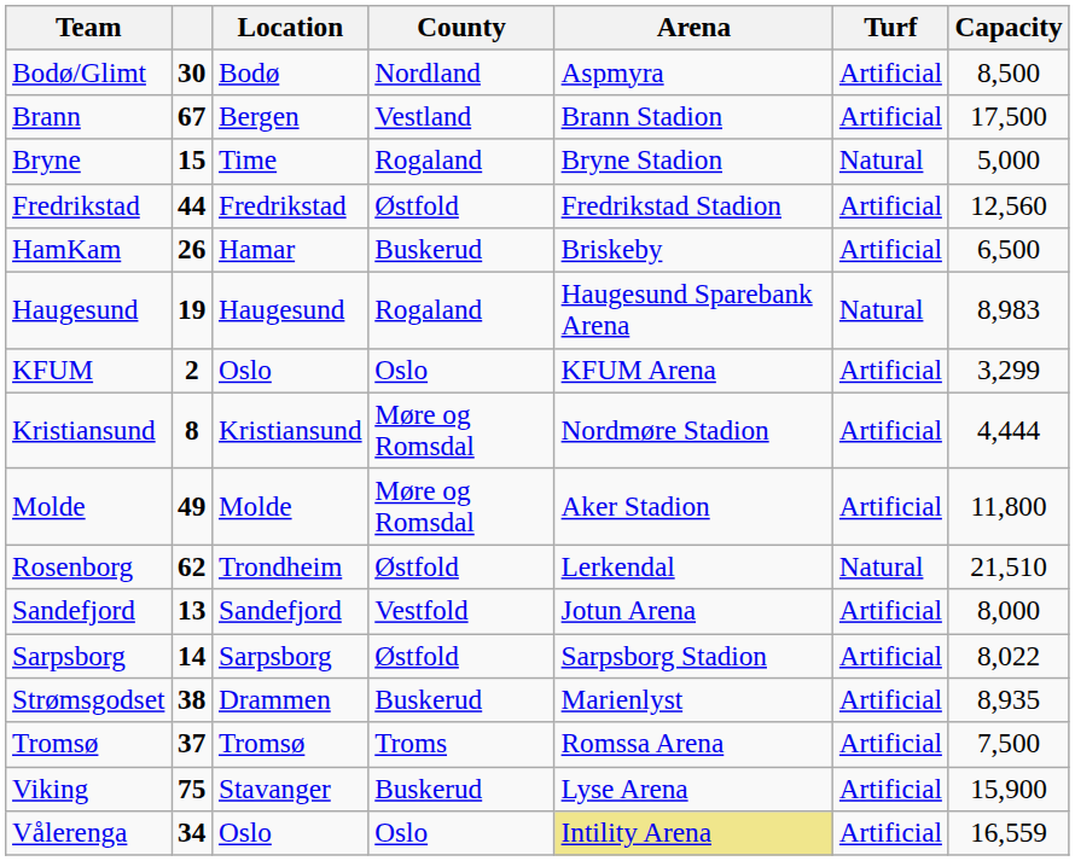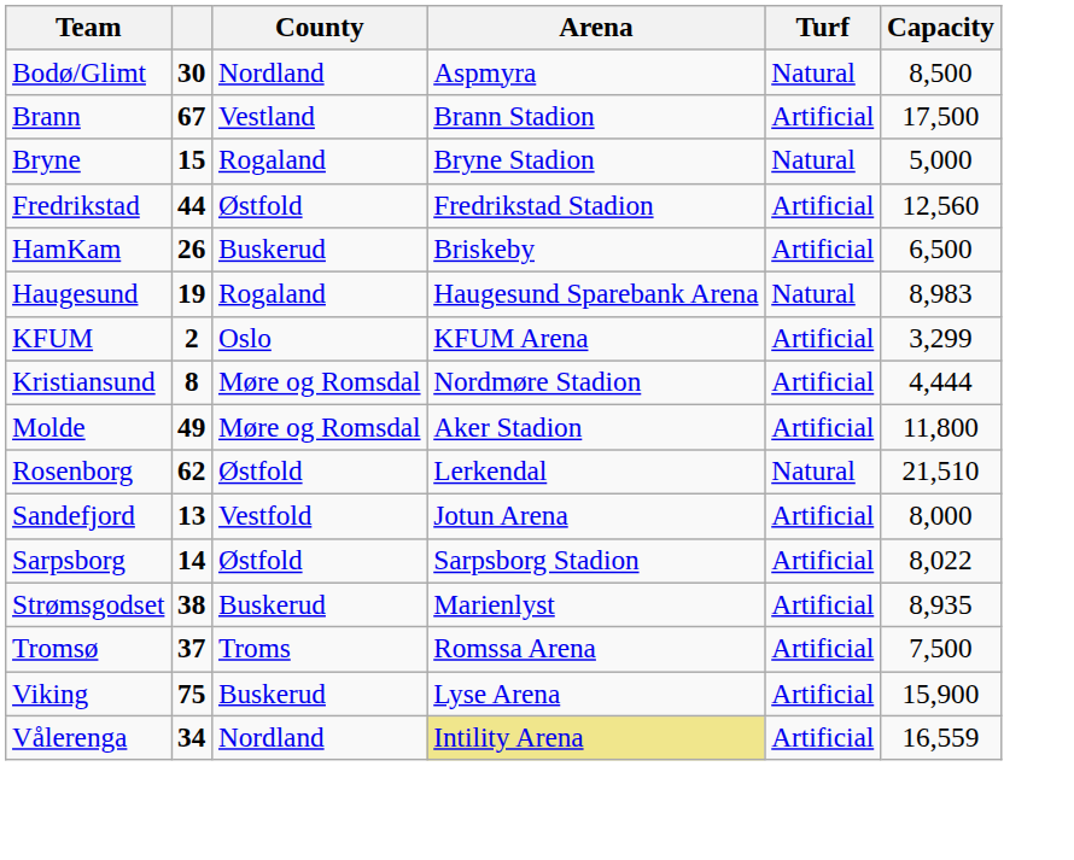 <table class="wikitable sortable" border="1">
 <tr>
 <th>Team</th>
 <th></th>
-<th>Location</th>
 <th>County</th>
 <th>Arena</th>
 <th>Turf</th>
 <th>Capacity</th>
 </tr>
 <tr>
 <td><a href='#'>Bodø/Glimt</a></td>
 <td align="center"><strong>30</strong></td>
-<td><a href='#'>Bodø</a></td>
 <td><a href='#'>Nordland</a></td>
 <td><a href='#'>Aspmyra</a></td>
-<td><a href='#'>Artificial</a></td>
+<td><a href='#'>Natural</a></td>
 <td align="center">8,500</td>
 </tr>
 <tr>
 <td><a href='#'>Brann</a></td>
 <td align="center"><strong>67</strong></td>
-<td><a href='#'>Bergen</a></td>
 <td><a href='#'>Vestland</a></td>
 <td><a href='#'>Brann Stadion</a></td>
 <td><a href='#'>Artificial</a></td>
 <td align="center">17,500</td>
 </tr>
 <tr>
 <td><a href='#'>Bryne</a></td>
 <td align="center"><strong>15</strong></td>
-<td><a href='#'>Time</a></td>
 <td><a href='#'>Rogaland</a></td>
 <td><a href='#'>Bryne Stadion</a></td>
 <td><a href='#'>Natural</a></td>
 <td align="center">5,000</td>
 </tr>
 <tr>
 <td><a href='#'>Fredrikstad</a></td>
 <td align="center"><strong>44</strong></td>
-<td><a href='#'>Fredrikstad</a></td>
 <td><a href='#'>Østfold</a></td>
 <td><a href='#'>Fredrikstad Stadion</a></td>
 <td><a href='#'>Artificial</a></td>
 <td align="center">12,560</td>
 </tr>
 <tr>
 <td><a href='#'>HamKam</a></td>
 <td align="center"><strong>26</strong></td>
-<td><a href='#'>Hamar</a></td>
 <td><a href='#'>Buskerud</a></td>
 <td><a href='#'>Briskeby</a></td>
 <td><a href='#'>Artificial</a></td>
 <td align="center">6,500</td>
 </tr>
 <tr>
 <td><a href='#'>Haugesund</a></td>
 <td align="center"><strong>19</strong></td>
-<td><a href='#'>Haugesund</a></td>
 <td><a href='#'>Rogaland</a></td>
 <td><a href='#'>Haugesund Sparebank Arena</a></td>
 <td><a href='#'>Natural</a></td>
 <td align="center">8,983</td>
 </tr>
 <tr>
 <td><a href='#'>KFUM</a></td>
 <td align="center"><strong>2</strong></td>
 <td><a href='#'>Oslo</a></td>
-<td><a href='#'>Oslo</a></td>
 <td><a href='#'>KFUM Arena</a></td>
 <td><a href='#'>Artificial</a></td>
 <td align="center">3,299</td>
 </tr>
 <tr>
 <td><a href='#'>Kristiansund</a></td>
 <td align="center"><strong>8</strong></td>
-<td><a href='#'>Kristiansund</a></td>
 <td><a href='#'>Møre og Romsdal</a></td>
 <td><a href='#'>Nordmøre Stadion</a></td>
 <td><a href='#'>Artificial</a></td>
 <td align="center">4,444</td>
 </tr>
 <tr>
 <td><a href='#'>Molde</a></td>
 <td align="center"><strong>49</strong></td>
-<td><a href='#'>Molde</a></td>
 <td><a href='#'>Møre og Romsdal</a></td>
 <td><a href='#'>Aker Stadion</a></td>
 <td><a href='#'>Artificial</a></td>
 <td align="center">11,800</td>
 </tr>
 <tr>
 <td><a href='#'>Rosenborg</a></td>
 <td align="center"><strong>62</strong></td>
-<td><a href='#'>Trondheim</a></td>
 <td><a href='#'>Østfold</a></td>
 <td><a href='#'>Lerkendal</a></td>
 <td><a href='#'>Natural</a></td>
 <td align="center">21,510</td>
 </tr>
 <tr>
 <td><a href='#'>Sandefjord</a></td>
 <td align="center"><strong>13</strong></td>
-<td><a href='#'>Sandefjord</a></td>
 <td><a href='#'>Vestfold</a></td>
 <td><a href='#'>Jotun Arena</a></td>
 <td><a href='#'>Artificial</a></td>
 <td align="center">8,000</td>
 </tr>
 <tr>
 <td><a href='#'>Sarpsborg</a></td>
 <td align="center"><strong>14</strong></td>
-<td><a href='#'>Sarpsborg</a></td>
 <td><a href='#'>Østfold</a></td>
 <td><a href='#'>Sarpsborg Stadion</a></td>
 <td><a href='#'>Artificial</a></td>
 <td align="center">8,022</td>
 </tr>
 <tr>
 <td><a href='#'>Strømsgodset</a></td>
 <td align="center"><strong>38</strong></td>
-<td><a href='#'>Drammen</a></td>
 <td><a href='#'>Buskerud</a></td>
 <td><a href='#'>Marienlyst</a></td>
 <td><a href='#'>Artificial</a></td>
 <td align="center">8,935</td>
 </tr>
 <tr>
 <td><a href='#'>Tromsø</a></td>
 <td align="center"><strong>37</strong></td>
-<td><a href='#'>Tromsø</a></td>
 <td><a href='#'>Troms</a></td>
 <td><a href='#'>Romssa Arena</a></td>
 <td><a href='#'>Artificial</a></td>
 <td align="center">7,500</td>
 </tr>
 <tr>
 <td><a href='#'>Viking</a></td>
 <td align="center"><strong>75</strong></td>
-<td><a href='#'>Stavanger</a></td>
 <td><a href='#'>Buskerud</a></td>
 <td><a href='#'>Lyse Arena</a></td>
 <td><a href='#'>Artificial</a></td>
 <td align="center">15,900</td>
 </tr>
 <tr>
 <td><a href='#'>Vålerenga</a></td>
 <td align="center"><strong>34</strong></td>
-<td><a href='#'>Oslo</a></td>
-<td><a href='#'>Oslo</a></td>
+<td><a href='#'>Nordland</a></td>
 <td style="background: khaki;"><a href='#'>Intility Arena</a></td>
 <td><a href='#'>Artificial</a></td>
 <td align="center">16,559</td>
 </tr>
 </table>
